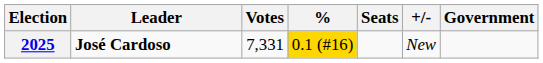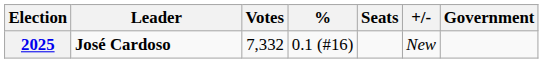 <table class="wikitable" style="text-align:right;">
 <tr>
 <th>Election</th>
 <th width="155px">Leader</th>
 <th>Votes</th>
 <th>%</th>
 <th>Seats</th>
 <th>+/-</th>
 <th>Government</th>
 </tr>
 <tr>
 <th><a href='#'>2025</a></th>
 <td align=left><strong>José Cardoso</strong></td>
-<td>7,331</td>
-<td style="background: gold;">0.1 (#16)</td>
+<td>7,332</td>
+<td>0.1 (#16)</td>
 <td></td>
 <td><em>New</em></td>
 <td></td>
 </tr>
 </table>
